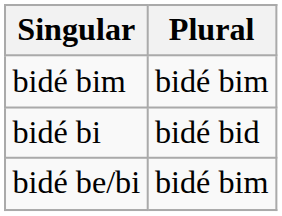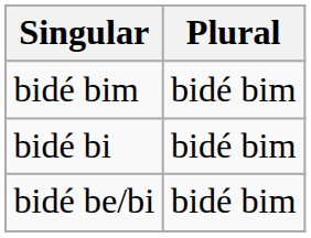 <table class="wikitable">
 <tr>
 <th>Singular</th>
 <th>Plural</th>
 </tr>
 <tr>
 <td>bidé bim</td>
 <td>bidé bim</td>
 </tr>
 <tr>
 <td>bidé bi</td>
-<td>bidé bid</td>
+<td>bidé bim</td>
 </tr>
 <tr>
 <td>bidé be/bi</td>
 <td>bidé bim</td>
 </tr>
 </table>
